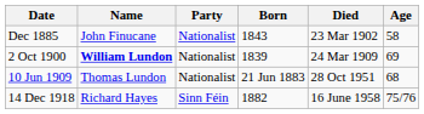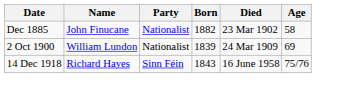 <table class="wikitable">
 <tr>
 <th>Date</th>
 <th>Name</th>
 <th>Party</th>
 <th>Born</th>
 <th>Died</th>
 <th>Age</th>
 </tr>
 <tr>
 <td>Dec 1885</td>
 <td><a href='#'>John Finucane</a></td>
 <td><a href='#'>Nationalist</a></td>
-<td>1843</td>
+<td>1882</td>
 <td>23 Mar 1902</td>
 <td>58</td>
 </tr>
 <tr>
 <td>2 Oct 1900</td>
-<td><strong><a href='#'>William Lundon</a></strong></td>
+<td><a href='#'>William Lundon</a></td>
 <td>Nationalist</td>
 <td>1839</td>
 <td>24 Mar 1909</td>
 <td>69</td>
 </tr>
 <tr>
-<td><a href='#'>10 Jun 1909</a></td>
-<td><a href='#'>Thomas Lundon</a></td>
-<td>Nationalist</td>
-<td>21 Jun 1883</td>
-<td>28 Oct 1951</td>
-<td>68</td>
-</tr>
-<tr>
 <td>14 Dec 1918</td>
 <td><a href='#'>Richard Hayes</a></td>
 <td><a href='#'>Sinn Féin</a></td>
-<td>1882</td>
+<td>1843</td>
 <td>16 June 1958</td>
 <td>75/76</td>
 </tr>
 </table>
